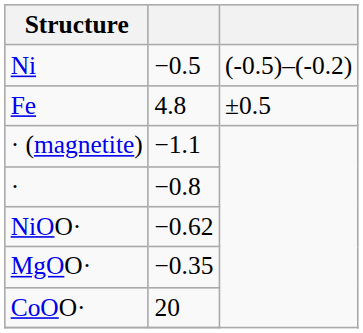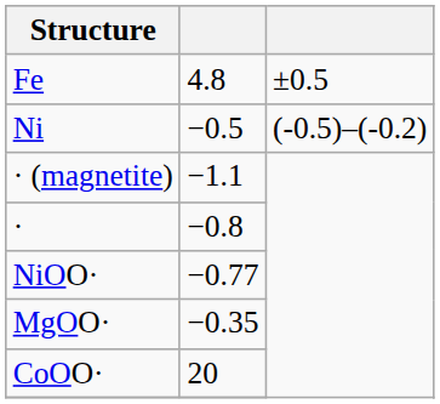 <table class="wikitable">
 <tr>
 <th>Structure</th>
 <th></th>
 <th></th>
 </tr>
 <tr>
+<td><a href='#'>Fe</a></td>
+<td>4.8</td>
+<td>±0.5</td>
+</tr>
+<tr>
 <td><a href='#'>Ni</a></td>
 <td>−0.5</td>
 <td>(-0.5)–(-0.2)</td>
-</tr>
-<tr>
-<td><a href='#'>Fe</a></td>
-<td>4.8</td>
-<td>±0.5</td>
 </tr>
 <tr>
 <td>·  (<a href='#'>magnetite</a>)</td>
 <td>−1.1</td>
 </tr>
 <tr>
 <td>· </td>
 <td>−0.8</td>
 </tr>
 <tr>
 <td><a href='#'>NiO</a>O· </td>
-<td>−0.62</td>
+<td>−0.77</td>
 </tr>
 <tr>
 <td><a href='#'>MgO</a>O· </td>
 <td>−0.35</td>
 </tr>
 <tr>
 <td><a href='#'>CoO</a>O· </td>
 <td>20</td>
 </tr>
 <tr>
 </tr>
 </table>
